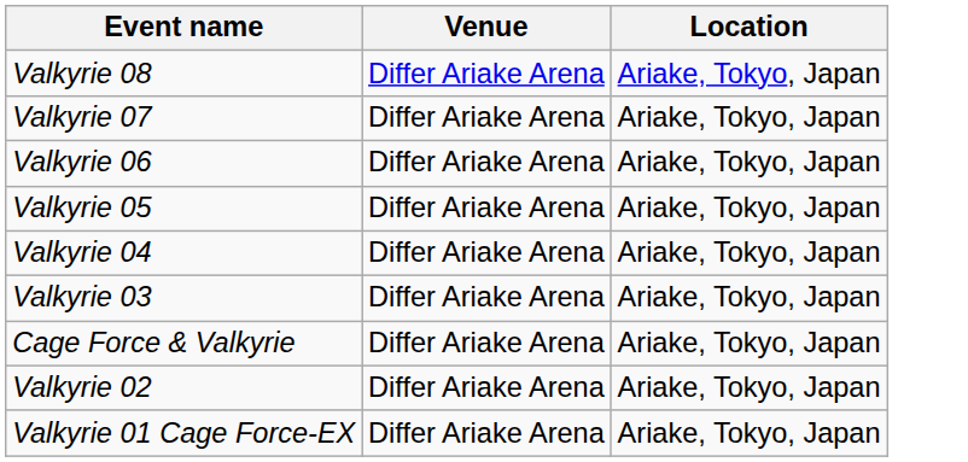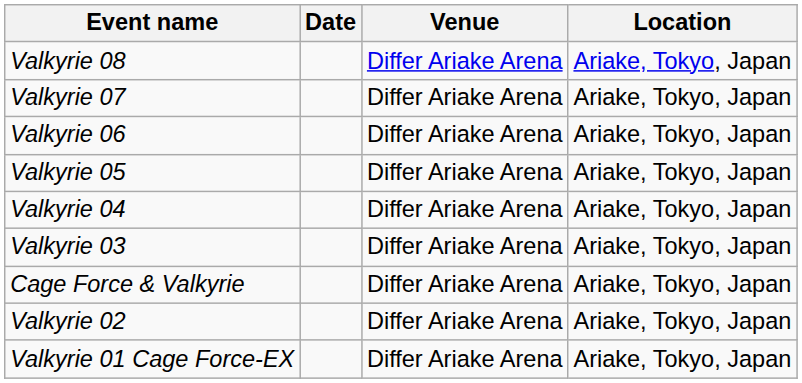 <table class="wikitable sortable">
 <tr>
 <th>Event name</th>
+<th>Date</th>
 <th>Venue</th>
 <th>Location</th>
 </tr>
 <tr>
 <td><em>Valkyrie 08</em></td>
+<td></td>
 <td><a href='#'>Differ Ariake Arena</a></td>
 <td><a href='#'>Ariake, Tokyo</a>, Japan</td>
 </tr>
 <tr>
 <td><em>Valkyrie 07</em></td>
+<td></td>
 <td>Differ Ariake Arena</td>
 <td>Ariake, Tokyo, Japan</td>
 </tr>
 <tr>
 <td><em>Valkyrie 06</em></td>
+<td></td>
 <td>Differ Ariake Arena</td>
 <td>Ariake, Tokyo, Japan</td>
 </tr>
 <tr>
 <td><em>Valkyrie 05</em></td>
+<td></td>
 <td>Differ Ariake Arena</td>
 <td>Ariake, Tokyo, Japan</td>
 </tr>
 <tr>
 <td><em>Valkyrie 04</em></td>
+<td></td>
 <td>Differ Ariake Arena</td>
 <td>Ariake, Tokyo, Japan</td>
 </tr>
 <tr>
 <td><em>Valkyrie 03</em></td>
+<td></td>
 <td>Differ Ariake Arena</td>
 <td>Ariake, Tokyo, Japan</td>
 </tr>
 <tr>
 <td><em>Cage Force & Valkyrie</em></td>
+<td></td>
 <td>Differ Ariake Arena</td>
 <td>Ariake, Tokyo, Japan</td>
 </tr>
 <tr>
 <td><em>Valkyrie 02</em></td>
+<td></td>
 <td>Differ Ariake Arena</td>
 <td>Ariake, Tokyo, Japan</td>
 </tr>
 <tr>
 <td><em>Valkyrie 01 Cage Force-EX</em></td>
+<td></td>
 <td>Differ Ariake Arena</td>
 <td>Ariake, Tokyo, Japan</td>
 </tr>
 </table>
